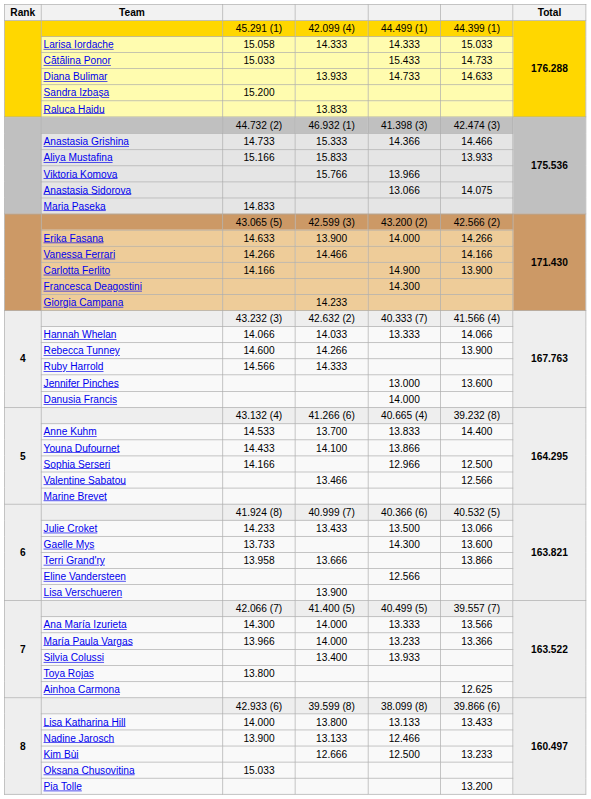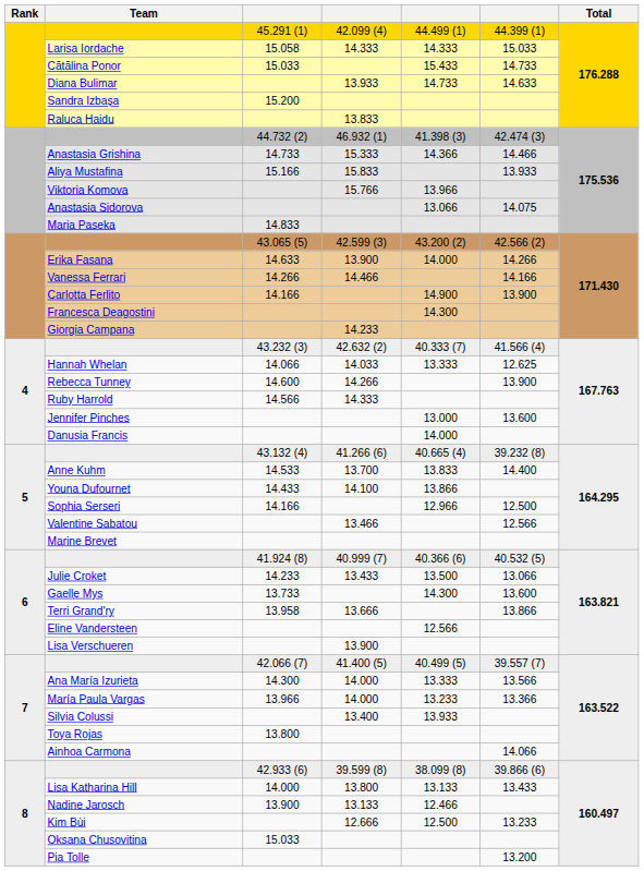 <table class="wikitable" style="text-align:center; font-size:95%">
 <tr>
 <th width="5%">Rank</th>
 <th width="25%">Team</th>
 <th width="10%"></th>
 <th width="10%"></th>
 <th width="10%"></th>
 <th width="10%"></th>
 <th width="10%">Total</th>
 </tr>
 <tr bgcolor=gold>
 <td rowspan=6></td>
 <td align="left"><strong></strong></td>
 <td>45.291 (1)</td>
 <td>42.099 (4)</td>
 <td>44.499 (1)</td>
 <td>44.399 (1)</td>
 <td rowspan=6><strong>176.288</strong></td>
 </tr>
 <tr bgcolor=fffcaf>
 <td align="left"><a href='#'>Larisa Iordache</a></td>
 <td>15.058</td>
 <td>14.333</td>
 <td>14.333</td>
 <td>15.033</td>
 </tr>
 <tr bgcolor=fffcaf>
 <td align="left"><a href='#'>Cătălina Ponor</a></td>
 <td>15.033</td>
 <td></td>
 <td>15.433</td>
 <td>14.733</td>
 </tr>
 <tr bgcolor=fffcaf>
 <td align="left"><a href='#'>Diana Bulimar</a></td>
 <td></td>
 <td>13.933</td>
 <td>14.733</td>
 <td>14.633</td>
 </tr>
 <tr bgcolor=fffcaf>
 <td align="left"><a href='#'>Sandra Izbașa</a></td>
 <td>15.200</td>
 <td></td>
 <td></td>
 <td></td>
 </tr>
 <tr bgcolor=fffcaf>
 <td align="left"><a href='#'>Raluca Haidu</a></td>
 <td></td>
 <td>13.833</td>
 <td></td>
 <td></td>
 </tr>
 <tr bgcolor=silver>
 <td rowspan=6></td>
 <td align="left"><strong></strong></td>
 <td>44.732 (2)</td>
 <td>46.932 (1)</td>
 <td>41.398 (3)</td>
 <td>42.474 (3)</td>
 <td rowspan=6><strong>175.536</strong></td>
 </tr>
 <tr bgcolor=e5e5e5>
 <td align="left"><a href='#'>Anastasia Grishina</a></td>
 <td>14.733</td>
 <td>15.333</td>
 <td>14.366</td>
 <td>14.466</td>
 </tr>
 <tr bgcolor=e5e5e5>
 <td align="left"><a href='#'>Aliya Mustafina</a></td>
 <td>15.166</td>
 <td>15.833</td>
 <td></td>
 <td>13.933</td>
 </tr>
 <tr bgcolor=e5e5e5>
 <td align="left"><a href='#'>Viktoria Komova</a></td>
 <td></td>
 <td>15.766</td>
 <td>13.966</td>
 <td></td>
 </tr>
 <tr bgcolor=e5e5e5>
 <td align="left"><a href='#'>Anastasia Sidorova</a></td>
 <td></td>
 <td></td>
 <td>13.066</td>
 <td>14.075</td>
 </tr>
 <tr bgcolor=e5e5e5>
 <td align="left"><a href='#'>Maria Paseka</a></td>
 <td>14.833</td>
 <td></td>
 <td></td>
 <td></td>
 </tr>
 <tr bgcolor=cc9966>
 <td rowspan=6></td>
 <td align="left"><strong></strong></td>
 <td>43.065 (5)</td>
 <td>42.599 (3)</td>
 <td>43.200 (2)</td>
 <td>42.566 (2)</td>
 <td rowspan=6><strong>171.430</strong></td>
 </tr>
 <tr bgcolor=eecc99>
 <td align="left"><a href='#'>Erika Fasana</a></td>
 <td>14.633</td>
 <td>13.900</td>
 <td>14.000</td>
 <td>14.266</td>
 </tr>
 <tr bgcolor=eecc99>
 <td align="left"><a href='#'>Vanessa Ferrari</a></td>
 <td>14.266</td>
 <td>14.466</td>
 <td></td>
 <td>14.166</td>
 </tr>
 <tr bgcolor=eecc99>
 <td align="left"><a href='#'>Carlotta Ferlito</a></td>
 <td>14.166</td>
 <td></td>
 <td>14.900</td>
 <td>13.900</td>
 </tr>
 <tr bgcolor=eecc99>
 <td align="left"><a href='#'>Francesca Deagostini</a></td>
 <td></td>
 <td></td>
 <td>14.300</td>
 <td></td>
 </tr>
 <tr bgcolor=eecc99>
 <td align="left"><a href='#'>Giorgia Campana</a></td>
 <td></td>
 <td>14.233</td>
 <td></td>
 <td></td>
 </tr>
 <tr bgcolor=eeeeee>
 <td rowspan=6><strong>4</strong></td>
 <td align="left"><strong></strong></td>
 <td>43.232 (3)</td>
 <td>42.632 (2)</td>
 <td>40.333 (7)</td>
 <td>41.566 (4)</td>
 <td rowspan=6><strong>167.763</strong></td>
 </tr>
 <tr>
 <td align="left"><a href='#'>Hannah Whelan</a></td>
 <td>14.066</td>
 <td>14.033</td>
 <td>13.333</td>
-<td>14.066</td>
+<td>12.625</td>
 </tr>
 <tr>
 <td align="left"><a href='#'>Rebecca Tunney</a></td>
 <td>14.600</td>
 <td>14.266</td>
 <td></td>
 <td>13.900</td>
 </tr>
 <tr>
 <td align="left"><a href='#'>Ruby Harrold</a></td>
 <td>14.566</td>
 <td>14.333</td>
 <td></td>
 <td></td>
 </tr>
 <tr>
 <td align="left"><a href='#'>Jennifer Pinches</a></td>
 <td></td>
 <td></td>
 <td>13.000</td>
 <td>13.600</td>
 </tr>
 <tr>
 <td align="left"><a href='#'>Danusia Francis</a></td>
 <td></td>
 <td></td>
 <td>14.000</td>
 <td></td>
 </tr>
 <tr bgcolor=eeeeee>
 <td rowspan=6><strong>5</strong></td>
 <td align="left"><strong></strong></td>
 <td>43.132 (4)</td>
 <td>41.266 (6)</td>
 <td>40.665 (4)</td>
 <td>39.232 (8)</td>
 <td rowspan=6><strong>164.295</strong></td>
 </tr>
 <tr>
 <td align="left"><a href='#'>Anne Kuhm</a></td>
 <td>14.533</td>
 <td>13.700</td>
 <td>13.833</td>
 <td>14.400</td>
 </tr>
 <tr>
 <td align="left"><a href='#'>Youna Dufournet</a></td>
 <td>14.433</td>
 <td>14.100</td>
 <td>13.866</td>
 <td></td>
 </tr>
 <tr>
 <td align="left"><a href='#'>Sophia Serseri</a></td>
 <td>14.166</td>
 <td></td>
 <td>12.966</td>
 <td>12.500</td>
 </tr>
 <tr>
 <td align="left"><a href='#'>Valentine Sabatou</a></td>
 <td></td>
 <td>13.466</td>
 <td></td>
 <td>12.566</td>
 </tr>
 <tr>
 <td align="left"><a href='#'>Marine Brevet</a></td>
 <td></td>
 <td></td>
 <td></td>
 <td></td>
 </tr>
 <tr bgcolor=eeeeee>
 <td rowspan=6><strong>6</strong></td>
 <td align="left"><strong></strong></td>
 <td>41.924 (8)</td>
 <td>40.999 (7)</td>
 <td>40.366 (6)</td>
 <td>40.532 (5)</td>
 <td rowspan=6><strong>163.821</strong></td>
 </tr>
 <tr>
 <td align="left"><a href='#'>Julie Croket</a></td>
 <td>14.233</td>
 <td>13.433</td>
 <td>13.500</td>
 <td>13.066</td>
 </tr>
 <tr>
 <td align="left"><a href='#'>Gaelle Mys</a></td>
 <td>13.733</td>
 <td></td>
 <td>14.300</td>
 <td>13.600</td>
 </tr>
 <tr>
 <td align="left"><a href='#'>Terri Grand'ry</a></td>
 <td>13.958</td>
 <td>13.666</td>
 <td></td>
 <td>13.866</td>
 </tr>
 <tr>
 <td align="left"><a href='#'>Eline Vandersteen</a></td>
 <td></td>
 <td></td>
 <td>12.566</td>
 <td></td>
 </tr>
 <tr>
 <td align="left"><a href='#'>Lisa Verschueren</a></td>
 <td></td>
 <td>13.900</td>
 <td></td>
 <td></td>
 </tr>
 <tr bgcolor=eeeeee>
 <td rowspan=6><strong>7</strong></td>
 <td align="left"><strong></strong></td>
 <td>42.066 (7)</td>
 <td>41.400 (5)</td>
 <td>40.499 (5)</td>
 <td>39.557 (7)</td>
 <td rowspan=6><strong>163.522</strong></td>
 </tr>
 <tr>
 <td align="left"><a href='#'>Ana María Izurieta</a></td>
 <td>14.300</td>
 <td>14.000</td>
 <td>13.333</td>
 <td>13.566</td>
 </tr>
 <tr>
 <td align="left"><a href='#'>María Paula Vargas</a></td>
 <td>13.966</td>
 <td>14.000</td>
 <td>13.233</td>
 <td>13.366</td>
 </tr>
 <tr>
 <td align="left"><a href='#'>Silvia Colussi</a></td>
 <td></td>
 <td>13.400</td>
 <td>13.933</td>
 <td></td>
 </tr>
 <tr>
 <td align="left"><a href='#'>Toya Rojas</a></td>
 <td>13.800</td>
 <td></td>
 <td></td>
 <td></td>
 </tr>
 <tr>
 <td align="left"><a href='#'>Ainhoa Carmona</a></td>
 <td></td>
 <td></td>
 <td></td>
-<td>12.625</td>
+<td>14.066</td>
 </tr>
 <tr bgcolor=eeeeee>
 <td rowspan=6><strong>8</strong></td>
 <td align="left"><strong></strong></td>
 <td>42.933 (6)</td>
 <td>39.599 (8)</td>
 <td>38.099 (8)</td>
 <td>39.866 (6)</td>
 <td rowspan=6><strong>160.497</strong></td>
 </tr>
 <tr>
 <td align="left"><a href='#'>Lisa Katharina Hill</a></td>
 <td>14.000</td>
 <td>13.800</td>
 <td>13.133</td>
 <td>13.433</td>
 </tr>
 <tr>
 <td align="left"><a href='#'>Nadine Jarosch</a></td>
 <td>13.900</td>
 <td>13.133</td>
 <td>12.466</td>
 <td></td>
 </tr>
 <tr>
 <td align="left"><a href='#'>Kim Bùi</a></td>
 <td></td>
 <td>12.666</td>
 <td>12.500</td>
 <td>13.233</td>
 </tr>
 <tr>
 <td align="left"><a href='#'>Oksana Chusovitina</a></td>
 <td>15.033</td>
 <td></td>
 <td></td>
 <td></td>
 </tr>
 <tr>
 <td align="left"><a href='#'>Pia Tolle</a></td>
 <td></td>
 <td></td>
 <td></td>
 <td>13.200</td>
 </tr>
 </table>
